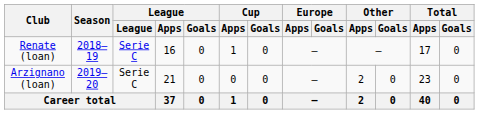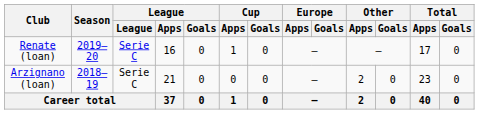 <table class="wikitable" style="text-align: center;">
 <tr>
 <th rowspan="2">Club</th>
 <th rowspan="2">Season</th>
 <th colspan="3">League</th>
 <th colspan="2">Cup</th>
 <th colspan="2">Europe</th>
 <th colspan="2">Other</th>
 <th colspan="2">Total</th>
 </tr>
 <tr>
 <th>League</th>
 <th>Apps</th>
 <th>Goals</th>
 <th>Apps</th>
 <th>Goals</th>
 <th>Apps</th>
 <th>Goals</th>
 <th>Apps</th>
 <th>Goals</th>
 <th>Apps</th>
 <th>Goals</th>
 </tr>
 <tr>
 <td><a href='#'>Renate</a> (loan)</td>
-<td><a href='#'>2018–19</a></td>
+<td><a href='#'>2019–20</a></td>
 <td><a href='#'>Serie C</a></td>
 <td>16</td>
 <td>0</td>
 <td>1</td>
 <td>0</td>
 <td colspan="2">—</td>
 <td colspan="2">—</td>
 <td>17</td>
 <td>0</td>
 </tr>
 <tr>
 <td><a href='#'>Arzignano</a> (loan)</td>
-<td><a href='#'>2019–20</a></td>
+<td><a href='#'>2018–19</a></td>
 <td>Serie C</td>
 <td>21</td>
 <td>0</td>
 <td>0</td>
 <td>0</td>
 <td colspan="2">—</td>
 <td>2</td>
 <td>0</td>
 <td>23</td>
 <td>0</td>
 </tr>
 <tr>
 <th colspan="3">Career total</th>
 <th>37</th>
 <th>0</th>
 <th>1</th>
 <th>0</th>
 <th colspan="2">—</th>
 <th>2</th>
 <th>0</th>
 <th>40</th>
 <th>0</th>
 </tr>
 </table>
